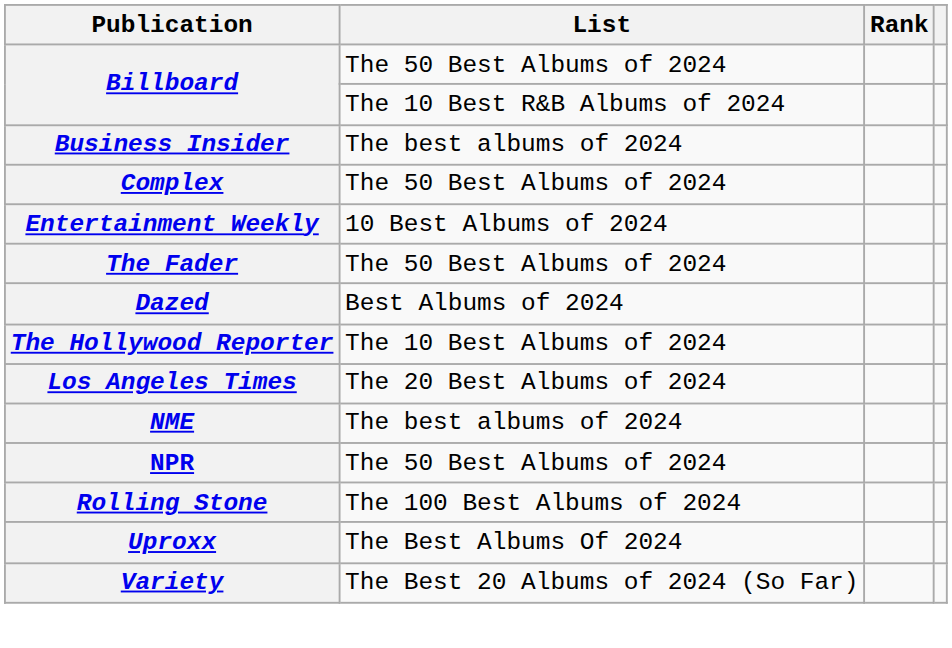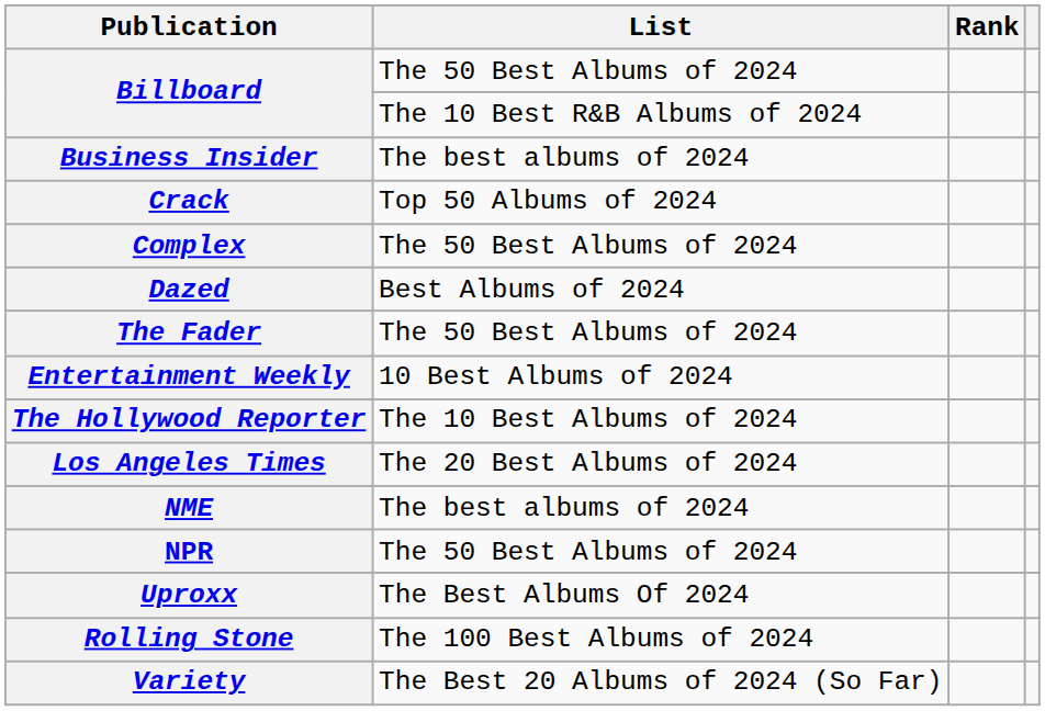 <table class="wikitable plainrowheaders sortable" style="margin-right: 0;">
 <tr>
 <th scope="col">Publication</th>
 <th scope="col">List</th>
 <th scope="col">Rank</th>
 <th scope="col" class="unsortable"></th>
 </tr>
 <tr>
 <th rowspan="2" scope="row"><em><a href='#'>Billboard</a></em></th>
 <td>The 50 Best Albums of 2024</td>
 <td></td>
 <td align="center"></td>
 </tr>
 <tr>
 <td>The 10 Best R&B Albums of 2024</td>
 <td></td>
 <td align="center"></td>
 </tr>
 <tr>
 <th scope="row"><em><a href='#'>Business Insider</a></em></th>
 <td>The best albums of 2024</td>
 <td></td>
 <td align="center"></td>
 </tr>
 <tr>
+<th scope="row"><em><a href='#'>Crack</a></em></th>
+<td>Top 50 Albums of 2024</td>
+<td></td>
+<td></td>
+</tr>
+<tr>
 <th scope="row"><em><a href='#'>Complex</a></em></th>
 <td>The 50 Best Albums of 2024</td>
 <td></td>
 <td align="center"></td>
 </tr>
 <tr>
-<th scope="row"><em><a href='#'>Entertainment Weekly</a></em></th>
-<td>10 Best Albums of 2024</td>
+<th scope="row"><em><a href='#'>Dazed</a></em></th>
+<td>Best Albums of 2024</td>
 <td></td>
 <td align="center"></td>
 </tr>
 <tr>
 <th scope="row"><em><a href='#'>The Fader</a></em></th>
 <td>The 50 Best Albums of 2024</td>
 <td></td>
 <td align="center"></td>
 </tr>
 <tr>
-<th scope="row"><em><a href='#'>Dazed</a></em></th>
-<td>Best Albums of 2024</td>
+<th scope="row"><em><a href='#'>Entertainment Weekly</a></em></th>
+<td>10 Best Albums of 2024</td>
 <td></td>
 <td align="center"></td>
 </tr>
 <tr>
 <th scope="row"><em><a href='#'>The Hollywood Reporter</a></em></th>
 <td>The 10 Best Albums of 2024</td>
 <td></td>
 <td align="center"></td>
 </tr>
 <tr>
 <th scope="row"><em><a href='#'>Los Angeles Times</a></em></th>
 <td>The 20 Best Albums of 2024</td>
 <td></td>
 <td align="center"></td>
 </tr>
 <tr>
 <th scope="row"><em><a href='#'>NME</a></em></th>
 <td>The best albums of 2024</td>
 <td></td>
 <td align="center"></td>
 </tr>
 <tr>
 <th scope="row"><a href='#'>NPR</a></th>
 <td>The 50 Best Albums of 2024</td>
 <td></td>
 <td align="center"></td>
 </tr>
 <tr>
-<th scope="row"><em><a href='#'>Rolling Stone</a></em></th>
-<td>The 100 Best Albums of 2024</td>
+<th scope="row"><em><a href='#'>Uproxx</a></em></th>
+<td>The Best Albums Of 2024</td>
 <td></td>
 <td align="center"></td>
 </tr>
 <tr>
-<th scope="row"><em><a href='#'>Uproxx</a></em></th>
-<td>The Best Albums Of 2024</td>
+<th scope="row"><em><a href='#'>Rolling Stone</a></em></th>
+<td>The 100 Best Albums of 2024</td>
 <td></td>
 <td align="center"></td>
 </tr>
 <tr>
 <th scope="row"><em><a href='#'>Variety</a></em></th>
 <td>The Best 20 Albums of 2024 (So Far)</td>
 <td></td>
 <td align="center"></td>
 </tr>
 </table>
